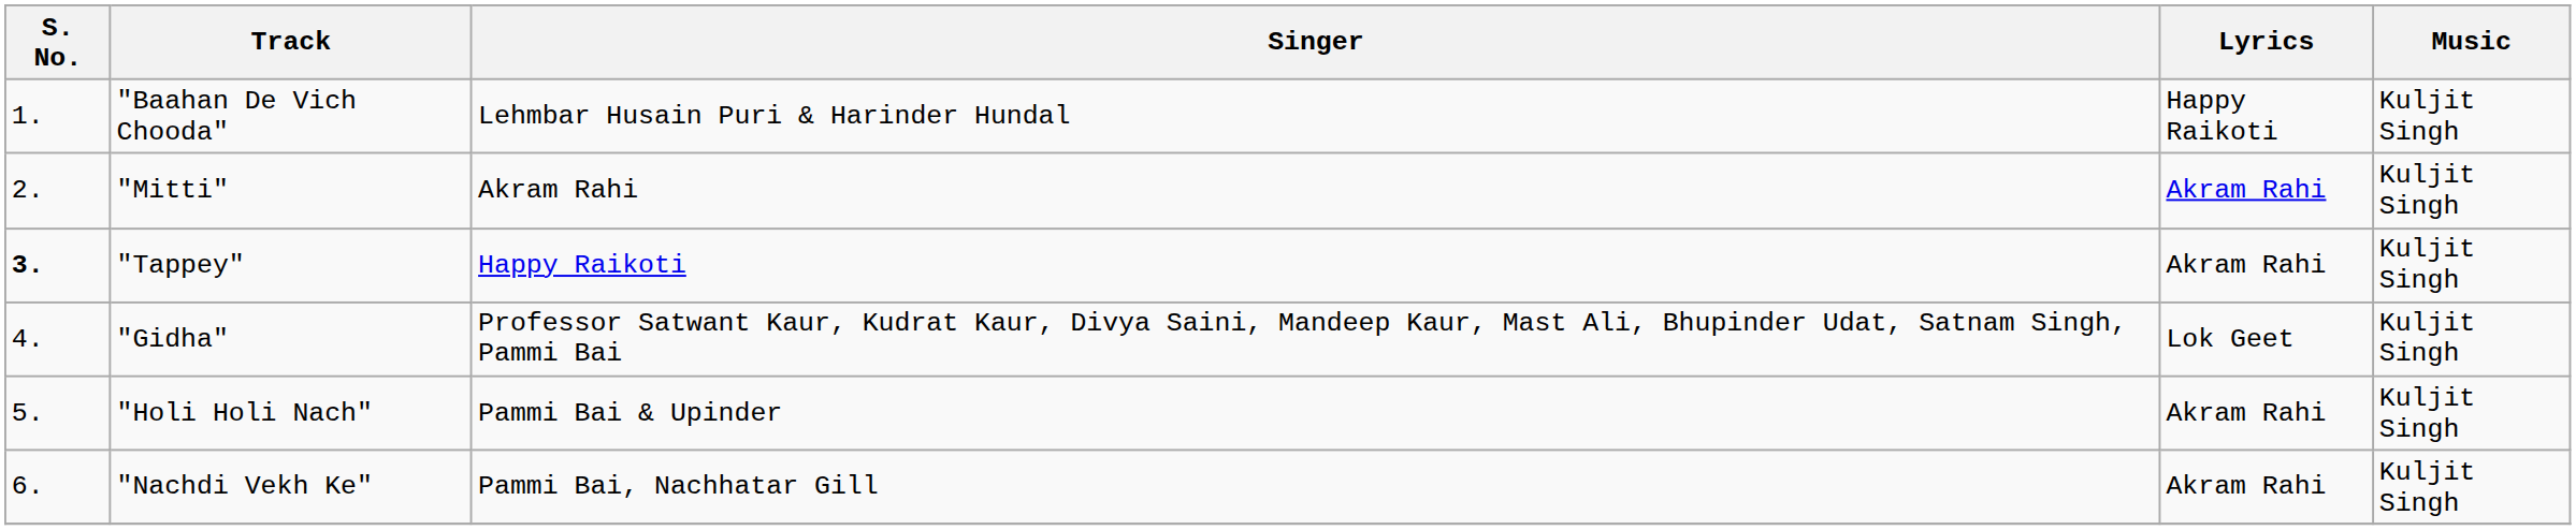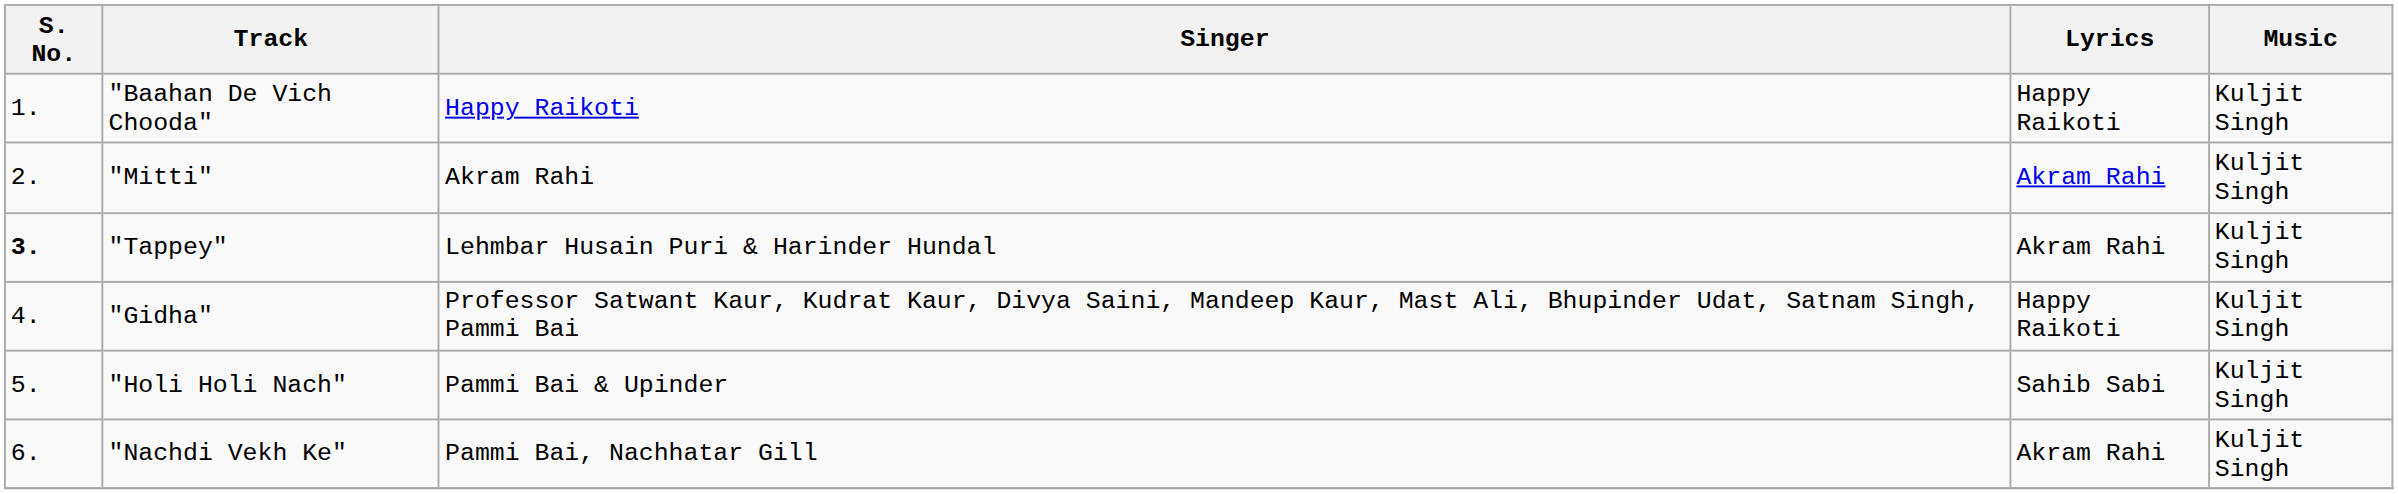 <table class="wikitable">
 <tr>
 <th>S. No.</th>
 <th>Track</th>
 <th>Singer</th>
 <th>Lyrics</th>
 <th>Music</th>
 </tr>
 <tr>
 <td>1.</td>
 <td>"Baahan De Vich Chooda"</td>
-<td>Lehmbar Husain Puri & Harinder Hundal</td>
+<td><a href='#'>Happy Raikoti</a></td>
 <td>Happy Raikoti</td>
 <td>Kuljit Singh</td>
 </tr>
 <tr>
 <td>2.</td>
 <td>"Mitti"</td>
 <td>Akram Rahi</td>
 <td><a href='#'>Akram Rahi</a></td>
 <td>Kuljit Singh</td>
 </tr>
 <tr>
 <td><strong>3.</strong></td>
 <td>"Tappey"</td>
-<td><a href='#'>Happy Raikoti</a></td>
+<td>Lehmbar Husain Puri & Harinder Hundal</td>
 <td>Akram Rahi</td>
 <td>Kuljit Singh</td>
 </tr>
 <tr>
 <td>4.</td>
 <td>"Gidha"</td>
 <td>Professor Satwant Kaur, Kudrat Kaur, Divya Saini, Mandeep Kaur, Mast Ali, Bhupinder Udat, Satnam Singh, Pammi Bai</td>
-<td>Lok Geet</td>
+<td>Happy Raikoti</td>
 <td>Kuljit Singh</td>
 </tr>
 <tr>
 <td>5.</td>
 <td>"Holi Holi Nach"</td>
 <td>Pammi Bai & Upinder</td>
-<td>Akram Rahi</td>
+<td>Sahib Sabi</td>
 <td>Kuljit Singh</td>
 </tr>
 <tr>
 <td>6.</td>
 <td>"Nachdi Vekh Ke"</td>
 <td>Pammi Bai, Nachhatar Gill</td>
 <td>Akram Rahi</td>
 <td>Kuljit Singh</td>
 </tr>
 <tr>
 </tr>
 </table>
